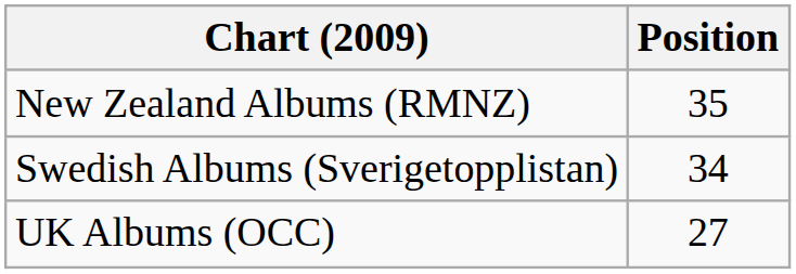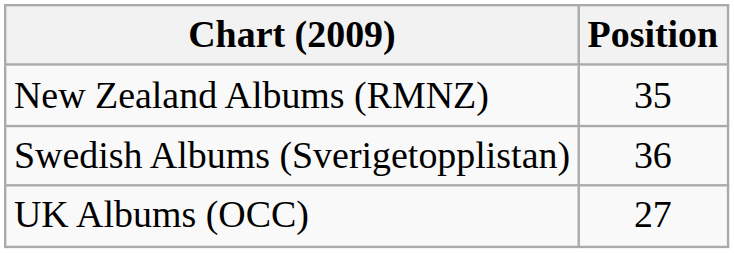 <table class="wikitable sortable">
 <tr>
 <th scope="col">Chart (2009)</th>
 <th scope="col">Position</th>
 </tr>
 <tr>
 <td>New Zealand Albums (RMNZ)</td>
 <td style="text-align:center;">35</td>
 </tr>
 <tr>
 <td>Swedish Albums (Sverigetopplistan)</td>
-<td style="text-align:center;">34</td>
+<td style="text-align:center;">36</td>
 </tr>
 <tr>
 <td>UK Albums (OCC)</td>
 <td style="text-align:center;">27</td>
 </tr>
 </table>
